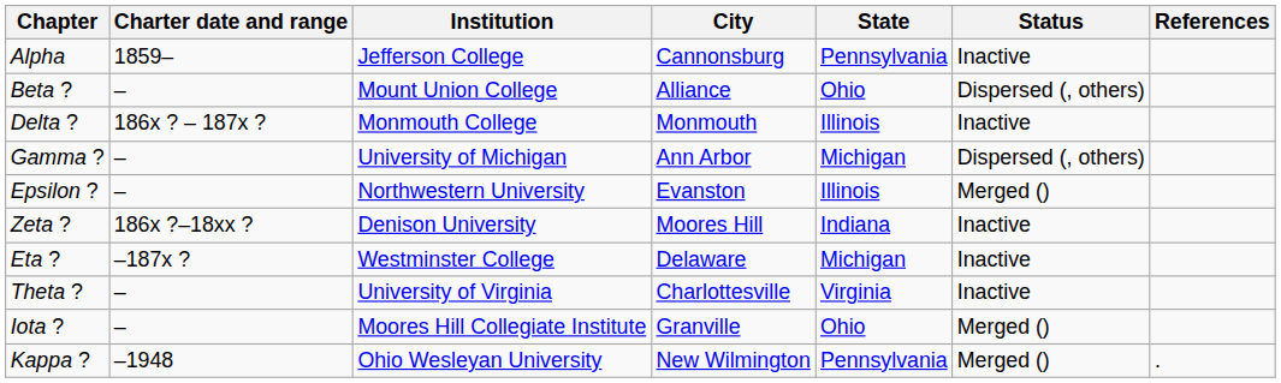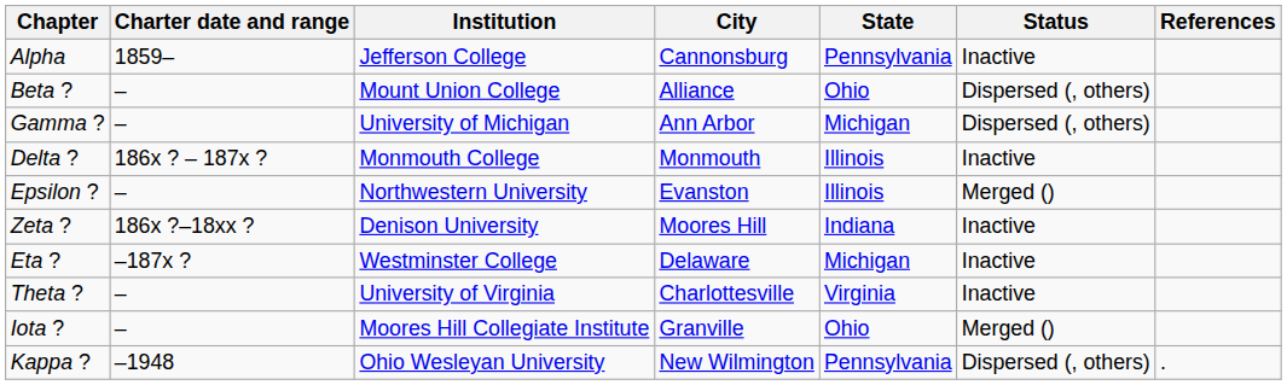 <table class="wikitable sortable">
 <tr>
 <th>Chapter</th>
 <th>Charter date and range</th>
 <th>Institution</th>
 <th>City</th>
 <th>State</th>
 <th>Status</th>
 <th>References</th>
 </tr>
 <tr>
 <td><em>Alpha</em></td>
 <td>1859–</td>
 <td><a href='#'>Jefferson College</a></td>
 <td><a href='#'>Cannonsburg</a></td>
 <td><a href='#'>Pennsylvania</a></td>
 <td>Inactive</td>
 <td></td>
 </tr>
 <tr>
 <td><em>Beta</em> ?</td>
 <td> – </td>
 <td><a href='#'>Mount Union College</a></td>
 <td><a href='#'>Alliance</a></td>
 <td><a href='#'>Ohio</a></td>
 <td>Dispersed (<strong></strong>, others)</td>
 <td></td>
 </tr>
 <tr>
+<td><em>Gamma</em> ?</td>
+<td>–</td>
+<td><a href='#'>University of Michigan</a></td>
+<td><a href='#'>Ann Arbor</a></td>
+<td><a href='#'>Michigan</a></td>
+<td>Dispersed (<strong></strong>, others)</td>
+<td></td>
+</tr>
+<tr>
 <td><em>Delta</em> ?</td>
 <td>186x ? – 187x ?</td>
 <td><a href='#'>Monmouth College</a></td>
 <td><a href='#'>Monmouth</a></td>
 <td><a href='#'>Illinois</a></td>
 <td>Inactive</td>
-<td></td>
-</tr>
-<tr>
-<td><em>Gamma</em> ?</td>
-<td>–</td>
-<td><a href='#'>University of Michigan</a></td>
-<td><a href='#'>Ann Arbor</a></td>
-<td><a href='#'>Michigan</a></td>
-<td>Dispersed (<strong></strong>, others)</td>
 <td></td>
 </tr>
 <tr>
 <td><em>Epsilon</em> ?</td>
 <td>–</td>
 <td><a href='#'>Northwestern University</a></td>
 <td><a href='#'>Evanston</a></td>
 <td><a href='#'>Illinois</a></td>
 <td>Merged (<strong></strong>)</td>
 <td></td>
 </tr>
 <tr>
 <td><em>Zeta</em> ?</td>
 <td>186x ?–18xx ?</td>
 <td><a href='#'>Denison University</a></td>
 <td><a href='#'>Moores Hill</a></td>
 <td><a href='#'>Indiana</a></td>
 <td>Inactive</td>
 <td></td>
 </tr>
 <tr>
 <td><em>Eta</em> ?</td>
 <td>–187x ?</td>
 <td><a href='#'>Westminster College</a></td>
 <td><a href='#'>Delaware</a></td>
 <td><a href='#'>Michigan</a></td>
 <td>Inactive</td>
 <td></td>
 </tr>
 <tr>
 <td><em>Theta</em> ?</td>
 <td>–</td>
 <td><a href='#'>University of Virginia</a></td>
 <td><a href='#'>Charlottesville</a></td>
 <td><a href='#'>Virginia</a></td>
 <td>Inactive</td>
 <td></td>
 </tr>
 <tr>
 <td><em>Iota</em> ?</td>
 <td>–</td>
 <td><a href='#'>Moores Hill Collegiate Institute</a><br></td>
 <td><a href='#'>Granville</a></td>
 <td><a href='#'>Ohio</a></td>
 <td>Merged (<strong></strong>)</td>
 <td></td>
 </tr>
 <tr>
 <td><em>Kappa</em> ?</td>
 <td>–1948</td>
 <td><a href='#'>Ohio Wesleyan University</a></td>
 <td><a href='#'>New Wilmington</a></td>
 <td><a href='#'>Pennsylvania</a></td>
-<td>Merged (<strong></strong>)</td>
+<td>Dispersed (<strong></strong>, others)</td>
 <td>.</td>
 </tr>
 </table>
